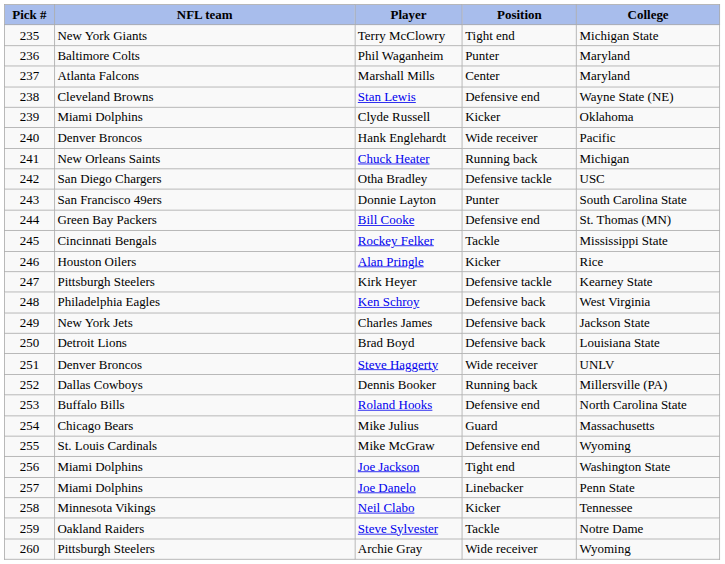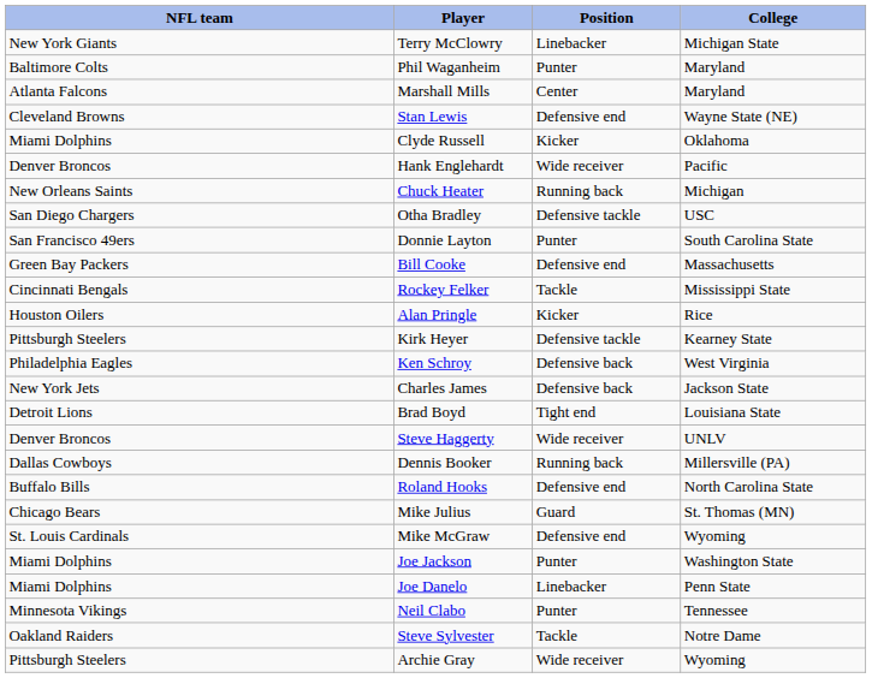 <table class="wikitable sortable sortable" style="width: 100%">
 <tr>
-<th style="background:#A8BDEC;" width=7%>Pick #</th>
 <th width=42% style="background:#A8BDEC;">NFL team</th>
 <th width=15% style="background:#A8BDEC;">Player</th>
 <th width=16% style="background:#A8BDEC;">Position</th>
 <th width=20% style="background:#A8BDEC;">College</th>
 </tr>
 <tr>
-<td align=center>235</td>
 <td>New York Giants</td>
 <td>Terry McClowry</td>
-<td>Tight end</td>
+<td>Linebacker</td>
 <td>Michigan State</td>
 </tr>
 <tr>
-<td align=center>236</td>
 <td>Baltimore Colts</td>
 <td>Phil Waganheim</td>
 <td>Punter</td>
 <td>Maryland</td>
 </tr>
 <tr>
-<td align=center>237</td>
 <td>Atlanta Falcons</td>
 <td>Marshall Mills</td>
 <td>Center</td>
 <td>Maryland</td>
 </tr>
 <tr>
-<td align=center>238</td>
 <td>Cleveland Browns</td>
 <td><a href='#'>Stan Lewis</a></td>
 <td>Defensive end</td>
 <td>Wayne State (NE)</td>
 </tr>
 <tr>
-<td align=center>239</td>
 <td>Miami Dolphins</td>
 <td>Clyde Russell</td>
 <td>Kicker</td>
 <td>Oklahoma</td>
 </tr>
 <tr>
-<td align=center>240</td>
 <td>Denver Broncos</td>
 <td>Hank Englehardt</td>
 <td>Wide receiver</td>
 <td>Pacific</td>
 </tr>
 <tr>
-<td align=center>241</td>
 <td>New Orleans Saints</td>
 <td><a href='#'>Chuck Heater</a></td>
 <td>Running back</td>
 <td>Michigan</td>
 </tr>
 <tr>
-<td align=center>242</td>
 <td>San Diego Chargers</td>
 <td>Otha Bradley</td>
 <td>Defensive tackle</td>
 <td>USC</td>
 </tr>
 <tr>
-<td align=center>243</td>
 <td>San Francisco 49ers</td>
 <td>Donnie Layton</td>
 <td>Punter</td>
 <td>South Carolina State</td>
 </tr>
 <tr>
-<td align=center>244</td>
 <td>Green Bay Packers</td>
 <td><a href='#'>Bill Cooke</a></td>
 <td>Defensive end</td>
-<td>St. Thomas (MN)</td>
+<td>Massachusetts</td>
 </tr>
 <tr>
-<td align=center>245</td>
 <td>Cincinnati Bengals</td>
 <td><a href='#'>Rockey Felker</a></td>
 <td>Tackle</td>
 <td>Mississippi State</td>
 </tr>
 <tr>
-<td align=center>246</td>
 <td>Houston Oilers</td>
 <td><a href='#'>Alan Pringle</a></td>
 <td>Kicker</td>
 <td>Rice</td>
 </tr>
 <tr>
-<td align=center>247</td>
 <td>Pittsburgh Steelers</td>
 <td>Kirk Heyer</td>
 <td>Defensive tackle</td>
 <td>Kearney State</td>
 </tr>
 <tr>
-<td align=center>248</td>
 <td>Philadelphia Eagles</td>
 <td><a href='#'>Ken Schroy</a></td>
 <td>Defensive back</td>
 <td>West Virginia</td>
 </tr>
 <tr>
-<td align=center>249</td>
 <td>New York Jets</td>
 <td>Charles James</td>
 <td>Defensive back</td>
 <td>Jackson State</td>
 </tr>
 <tr>
-<td align=center>250</td>
 <td>Detroit Lions</td>
 <td>Brad Boyd</td>
-<td>Defensive back</td>
+<td>Tight end</td>
 <td>Louisiana State</td>
 </tr>
 <tr>
-<td align=center>251</td>
 <td>Denver Broncos</td>
 <td><a href='#'>Steve Haggerty</a></td>
 <td>Wide receiver</td>
 <td>UNLV</td>
 </tr>
 <tr>
-<td align=center>252</td>
 <td>Dallas Cowboys</td>
 <td>Dennis Booker</td>
 <td>Running back</td>
 <td>Millersville (PA)</td>
 </tr>
 <tr>
-<td align=center>253</td>
 <td>Buffalo Bills</td>
 <td><a href='#'>Roland Hooks</a></td>
 <td>Defensive end</td>
 <td>North Carolina State</td>
 </tr>
 <tr>
-<td align=center>254</td>
 <td>Chicago Bears</td>
 <td>Mike Julius</td>
 <td>Guard</td>
-<td>Massachusetts</td>
+<td>St. Thomas (MN)</td>
 </tr>
 <tr>
-<td align=center>255</td>
 <td>St. Louis Cardinals</td>
 <td>Mike McGraw</td>
 <td>Defensive end</td>
 <td>Wyoming</td>
 </tr>
 <tr>
-<td align=center>256</td>
 <td>Miami Dolphins</td>
 <td><a href='#'>Joe Jackson</a></td>
-<td>Tight end</td>
+<td>Punter</td>
 <td>Washington State</td>
 </tr>
 <tr>
-<td align=center>257</td>
 <td>Miami Dolphins</td>
 <td><a href='#'>Joe Danelo</a></td>
 <td>Linebacker</td>
 <td>Penn State</td>
 </tr>
 <tr>
-<td align=center>258</td>
 <td>Minnesota Vikings</td>
 <td><a href='#'>Neil Clabo</a></td>
-<td>Kicker</td>
+<td>Punter</td>
 <td>Tennessee</td>
 </tr>
 <tr>
-<td align=center>259</td>
 <td>Oakland Raiders</td>
 <td><a href='#'>Steve Sylvester</a></td>
 <td>Tackle</td>
 <td>Notre Dame</td>
 </tr>
 <tr>
-<td align=center>260</td>
 <td>Pittsburgh Steelers</td>
 <td>Archie Gray</td>
 <td>Wide receiver</td>
 <td>Wyoming</td>
 </tr>
 </table>
